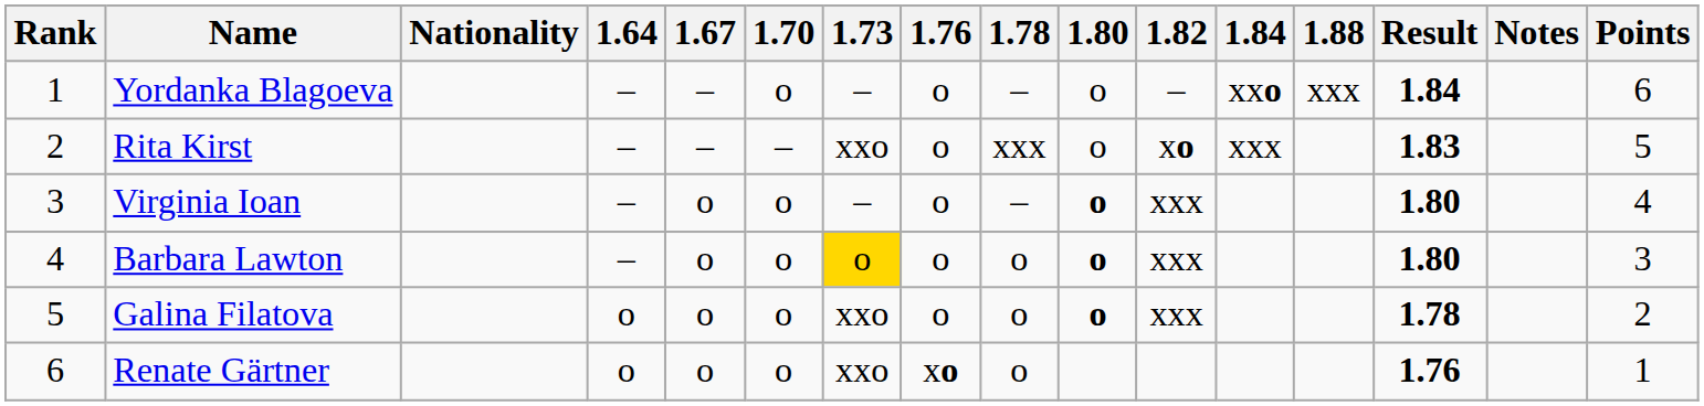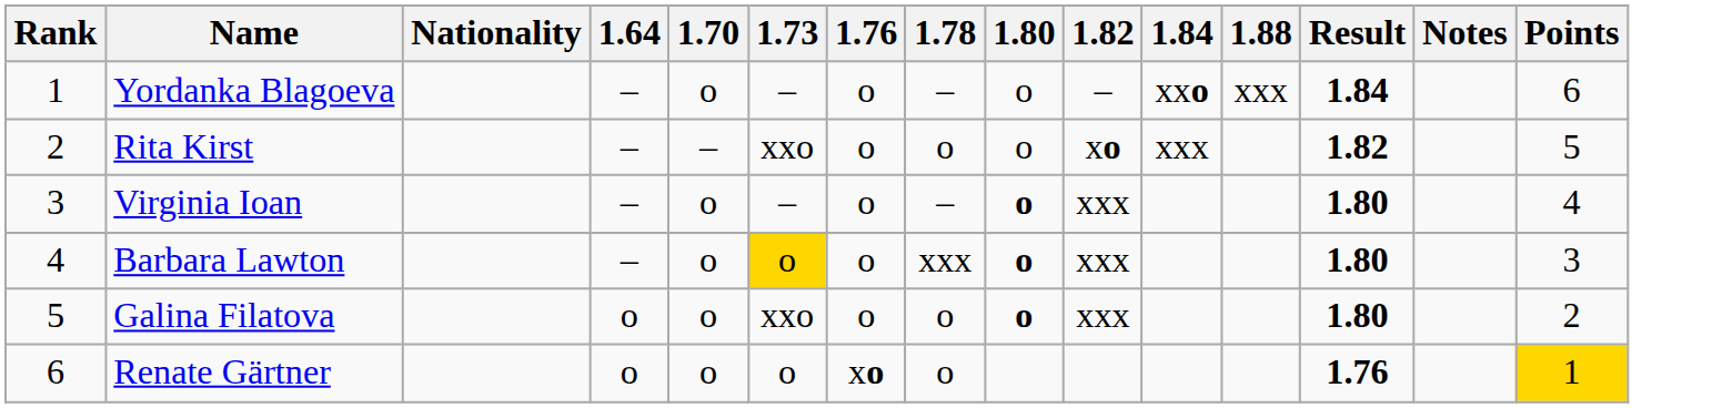 <table class="wikitable sortable" style="text-align:center">
 <tr>
 <th>Rank</th>
 <th>Name</th>
 <th>Nationality</th>
 <th>1.64</th>
-<th>1.67</th>
 <th>1.70</th>
 <th>1.73</th>
 <th>1.76</th>
 <th>1.78</th>
 <th>1.80</th>
 <th>1.82</th>
 <th>1.84</th>
 <th>1.88</th>
 <th>Result</th>
 <th>Notes</th>
 <th>Points</th>
 </tr>
 <tr>
 <td>1</td>
 <td align=left><a href='#'>Yordanka Blagoeva</a></td>
 <td align=left></td>
-<td>–</td>
 <td>–</td>
 <td>o</td>
 <td>–</td>
 <td>o</td>
 <td>–</td>
 <td>o</td>
 <td>–</td>
 <td>xx<strong>o</strong></td>
 <td>xxx</td>
 <td><strong>1.84</strong></td>
 <td></td>
 <td>6</td>
 </tr>
 <tr>
 <td>2</td>
 <td align=left><a href='#'>Rita Kirst</a></td>
 <td align=left></td>
 <td>–</td>
 <td>–</td>
-<td>–</td>
 <td>xxo</td>
 <td>o</td>
-<td>xxx</td>
+<td>o</td>
 <td>o</td>
 <td>x<strong>o</strong></td>
 <td>xxx</td>
 <td></td>
-<td><strong>1.83</strong></td>
+<td><strong>1.82</strong></td>
 <td></td>
 <td>5</td>
 </tr>
 <tr>
 <td>3</td>
 <td align=left><a href='#'>Virginia Ioan</a></td>
 <td align=left></td>
 <td>–</td>
-<td>o</td>
 <td>o</td>
 <td>–</td>
 <td>o</td>
 <td>–</td>
 <td><strong>o</strong></td>
 <td>xxx</td>
 <td></td>
 <td></td>
 <td><strong>1.80</strong></td>
 <td></td>
 <td>4</td>
 </tr>
 <tr>
 <td>4</td>
 <td align=left><a href='#'>Barbara Lawton</a></td>
 <td align=left></td>
 <td>–</td>
 <td>o</td>
-<td>o</td>
 <td style="background: gold;">o</td>
 <td>o</td>
-<td>o</td>
+<td>xxx</td>
 <td><strong>o</strong></td>
 <td>xxx</td>
 <td></td>
 <td></td>
 <td><strong>1.80</strong></td>
 <td></td>
 <td>3</td>
 </tr>
 <tr>
 <td>5</td>
 <td align=left><a href='#'>Galina Filatova</a></td>
 <td align=left></td>
 <td>o</td>
 <td>o</td>
-<td>o</td>
 <td>xxo</td>
 <td>o</td>
 <td>o</td>
 <td><strong>o</strong></td>
 <td>xxx</td>
 <td></td>
 <td></td>
-<td><strong>1.78</strong></td>
+<td><strong>1.80</strong></td>
 <td></td>
 <td>2</td>
 </tr>
 <tr>
 <td>6</td>
 <td align=left><a href='#'>Renate Gärtner</a></td>
 <td align=left></td>
 <td>o</td>
 <td>o</td>
 <td>o</td>
-<td>xxo</td>
 <td>x<strong>o</strong></td>
 <td>o</td>
 <td></td>
 <td></td>
 <td></td>
 <td></td>
 <td><strong>1.76</strong></td>
 <td></td>
-<td>1</td>
+<td style="background: gold;">1</td>
 </tr>
 </table>
